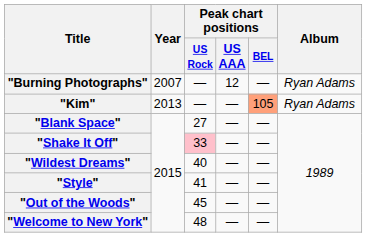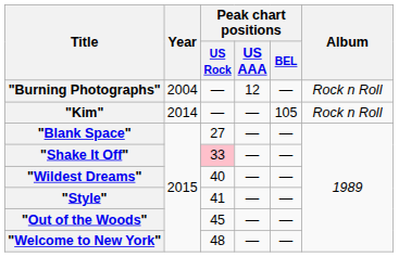 <table class="wikitable plainrowheaders" style="text-align:center;">
 <tr>
 <th rowspan="2">Title</th>
 <th rowspan="2">Year</th>
 <th colspan="3">Peak chart positions</th>
 <th rowspan="2" width="100">Album</th>
 </tr>
 <tr style="line-height:1.2">
 <th width="30"><small><a href='#'>US Rock</a><br></small></th>
 <th width="30"><a href='#'>US<br>AAA</a><br></th>
 <th width="30"><small><a href='#'>BEL</a><br></small></th>
 </tr>
 <tr>
 <th scope="row">"Burning Photographs"</th>
-<td>2007</td>
+<td>2004</td>
 <td>—</td>
 <td>12</td>
 <td>—</td>
-<td><em>Ryan Adams</em></td>
+<td><em>Rock n Roll</em></td>
 </tr>
 <tr>
 <th scope="row">"Kim"</th>
-<td>2013</td>
+<td>2014</td>
 <td>—</td>
 <td>—</td>
-<td style="background: lightsalmon;">105</td>
-<td><em>Ryan Adams</em></td>
+<td>105</td>
+<td><em>Rock n Roll</em></td>
 </tr>
 <tr>
 <th scope="row">"<a href='#'>Blank Space</a>"</th>
 <td rowspan="7">2015</td>
 <td>27</td>
 <td>—</td>
 <td>—</td>
 <td rowspan="7"><em>1989</em></td>
 </tr>
 <tr>
 <th scope="row">"<a href='#'>Shake It Off</a>"</th>
 <td style="background: pink;">33</td>
 <td>—</td>
 <td>—</td>
 </tr>
 <tr>
 <th scope="row">"<a href='#'>Wildest Dreams</a>"</th>
 <td>40</td>
 <td>—</td>
 <td>—</td>
 </tr>
 <tr>
 <th scope="row">"<a href='#'>Style</a>"</th>
 <td>41</td>
 <td>—</td>
 <td>—</td>
 </tr>
 <tr>
 <th scope="row">"<a href='#'>Out of the Woods</a>"</th>
 <td>45</td>
 <td>—</td>
 <td>—</td>
 </tr>
 <tr>
 <th scope="row">"<a href='#'>Welcome to New York</a>"</th>
 <td>48</td>
 <td>—</td>
 <td>—</td>
 </tr>
 </table>
